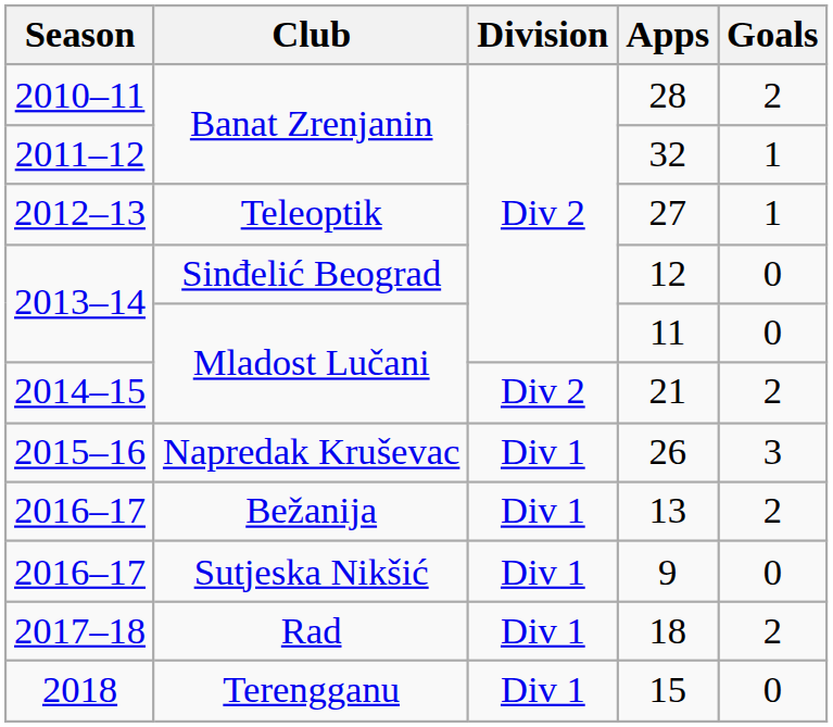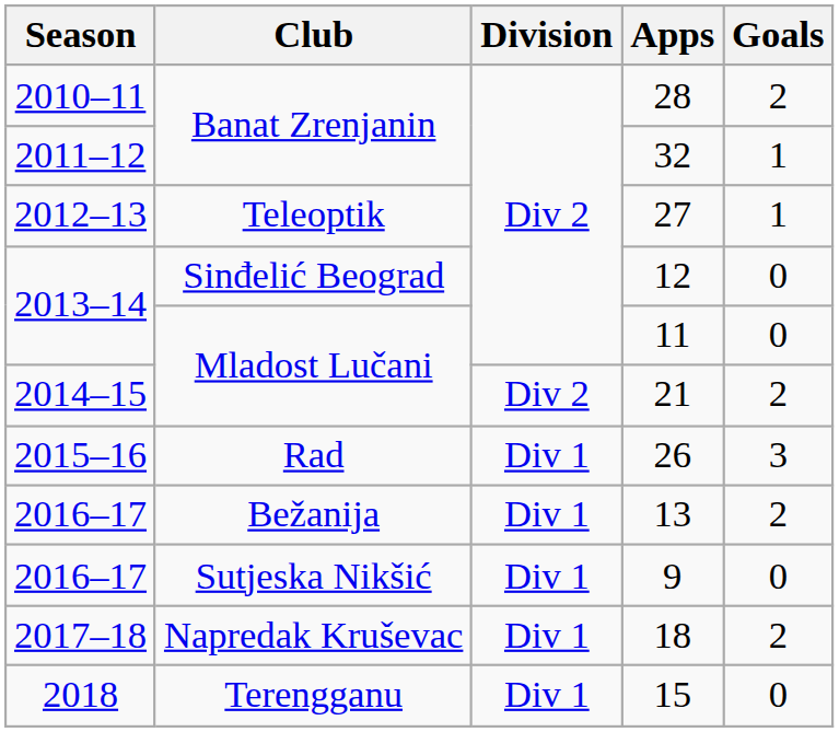 <table class="wikitable" style="text-align:center">
 <tr>
 <th>Season</th>
 <th>Club</th>
 <th>Division</th>
 <th>Apps</th>
 <th>Goals</th>
 </tr>
 <tr>
 <td><a href='#'>2010–11</a></td>
 <td rowspan="2"><a href='#'>Banat Zrenjanin</a></td>
 <td rowspan="5"><a href='#'>Div 2</a></td>
 <td>28</td>
 <td>2</td>
 </tr>
 <tr>
 <td><a href='#'>2011–12</a></td>
 <td>32</td>
 <td>1</td>
 </tr>
 <tr>
 <td><a href='#'>2012–13</a></td>
 <td rowspan="1"><a href='#'>Teleoptik</a></td>
 <td>27</td>
 <td>1</td>
 </tr>
 <tr>
 <td rowspan="2"><a href='#'>2013–14</a></td>
 <td rowspan="1"><a href='#'>Sinđelić Beograd</a></td>
 <td>12</td>
 <td>0</td>
 </tr>
 <tr>
 <td rowspan="2"><a href='#'>Mladost Lučani</a></td>
 <td>11</td>
 <td>0</td>
 </tr>
 <tr>
 <td><a href='#'>2014–15</a></td>
 <td rowspan="1"><a href='#'>Div 2</a></td>
 <td>21</td>
 <td>2</td>
 </tr>
 <tr>
 <td><a href='#'>2015–16</a></td>
-<td rowspan="1"><a href='#'>Napredak Kruševac</a></td>
+<td rowspan="1"><a href='#'>Rad</a></td>
 <td rowspan="1"><a href='#'>Div 1</a></td>
 <td>26</td>
 <td>3</td>
 </tr>
 <tr>
 <td><a href='#'>2016–17</a></td>
 <td rowspan="1"><a href='#'>Bežanija</a></td>
 <td rowspan="1"><a href='#'>Div 1</a></td>
 <td>13</td>
 <td>2</td>
 </tr>
 <tr>
 <td><a href='#'>2016–17</a></td>
 <td rowspan="1"><a href='#'>Sutjeska Nikšić</a></td>
 <td rowspan="1"><a href='#'>Div 1</a></td>
 <td>9</td>
 <td>0</td>
 </tr>
 <tr>
 <td><a href='#'>2017–18</a></td>
-<td rowspan="1"><a href='#'>Rad</a></td>
+<td rowspan="1"><a href='#'>Napredak Kruševac</a></td>
 <td rowspan="1"><a href='#'>Div 1</a></td>
 <td>18</td>
 <td>2</td>
 </tr>
 <tr>
 <td><a href='#'>2018</a></td>
 <td rowspan="1"><a href='#'>Terengganu</a></td>
 <td rowspan="1"><a href='#'>Div 1</a></td>
 <td>15</td>
 <td>0</td>
 </tr>
 </table>
